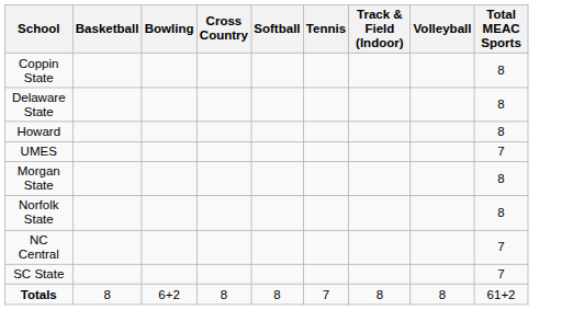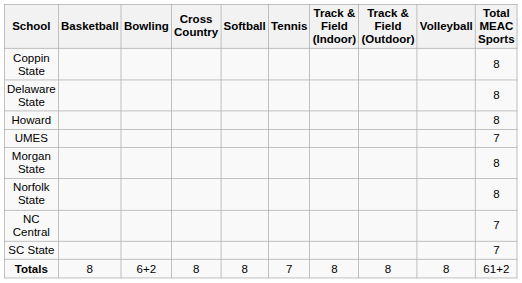 <table class="wikitable" style="text-align:center; width:75%;">
 <tr>
 <th>School</th>
 <th>Basketball</th>
 <th>Bowling</th>
 <th>Cross<br>Country</th>
 <th>Softball</th>
 <th>Tennis</th>
 <th>Track & Field<br>(Indoor)</th>
+<th>Track & Field<br>(Outdoor)</th>
 <th>Volleyball</th>
 <th>Total MEAC<br>Sports</th>
 </tr>
 <tr>
 <td>Coppin State</td>
+<td></td>
 <td></td>
 <td></td>
 <td></td>
 <td></td>
 <td></td>
 <td></td>
 <td></td>
 <td>8</td>
 </tr>
 <tr>
 <td>Delaware State</td>
 <td></td>
 <td></td>
 <td></td>
 <td></td>
 <td></td>
 <td></td>
 <td></td>
+<td></td>
 <td>8</td>
 </tr>
 <tr>
 <td>Howard</td>
+<td></td>
 <td></td>
 <td></td>
 <td></td>
 <td></td>
 <td></td>
 <td></td>
 <td></td>
 <td>8</td>
 </tr>
 <tr>
 <td>UMES</td>
 <td></td>
 <td></td>
 <td></td>
 <td></td>
 <td></td>
 <td></td>
 <td></td>
+<td></td>
 <td>7</td>
 </tr>
 <tr>
 <td>Morgan State</td>
+<td></td>
 <td></td>
 <td></td>
 <td></td>
 <td></td>
 <td></td>
 <td></td>
 <td></td>
 <td>8</td>
 </tr>
 <tr>
 <td>Norfolk State</td>
 <td></td>
 <td></td>
 <td></td>
 <td></td>
 <td></td>
 <td></td>
 <td></td>
+<td></td>
 <td>8</td>
 </tr>
 <tr>
 <td>NC Central</td>
+<td></td>
 <td></td>
 <td></td>
 <td></td>
 <td></td>
 <td></td>
 <td></td>
 <td></td>
 <td>7</td>
 </tr>
 <tr>
 <td>SC State</td>
 <td></td>
 <td></td>
 <td></td>
 <td></td>
 <td></td>
 <td></td>
 <td></td>
+<td></td>
 <td>7</td>
 </tr>
 <tr>
 <td><strong>Totals</strong></td>
 <td>8</td>
 <td>6+2</td>
 <td>8</td>
 <td>8</td>
 <td>7</td>
 <td>8</td>
 <td>8</td>
+<td>8</td>
 <td>61+2</td>
 </tr>
 </table>
